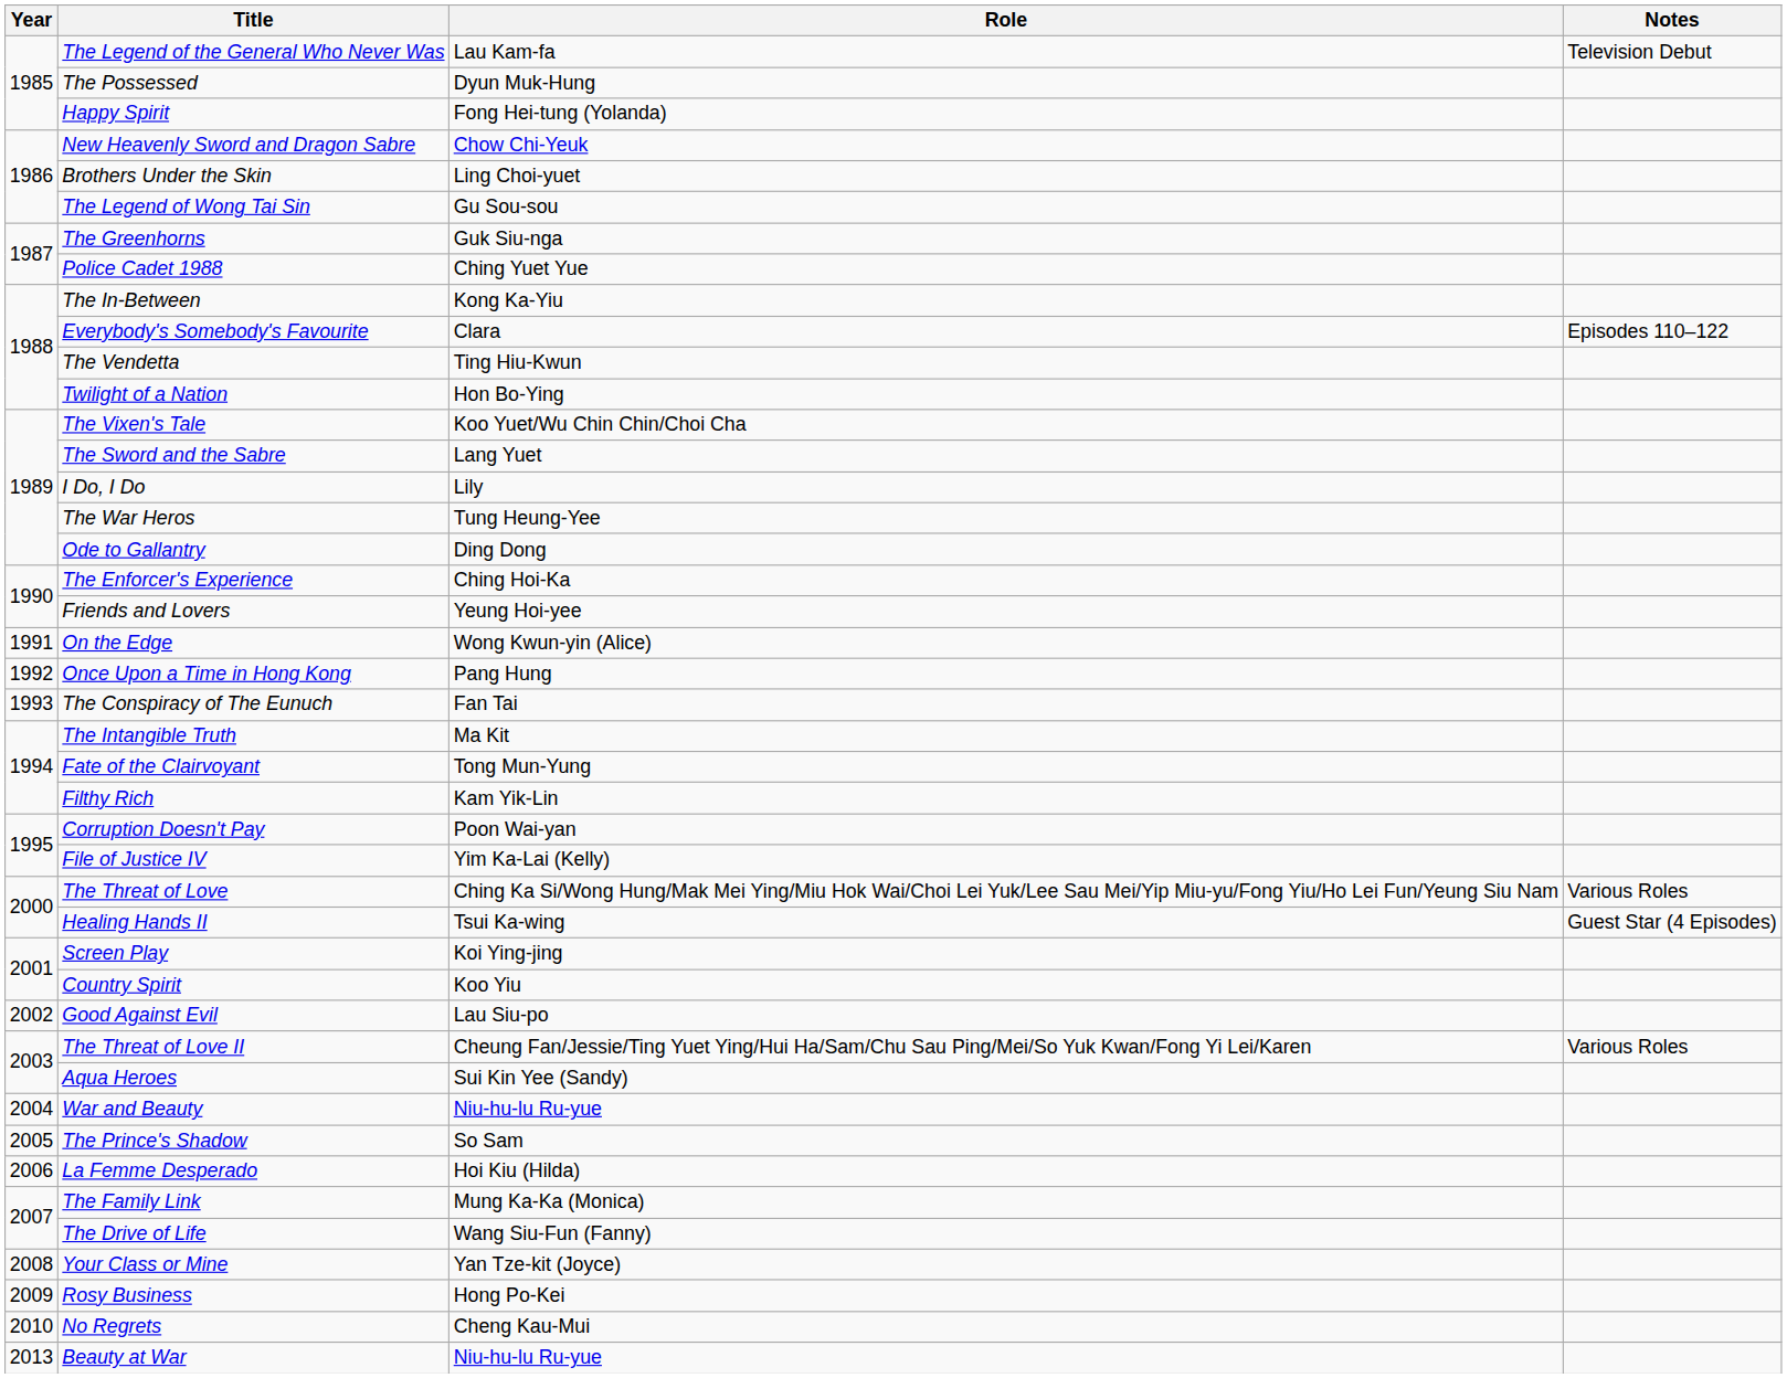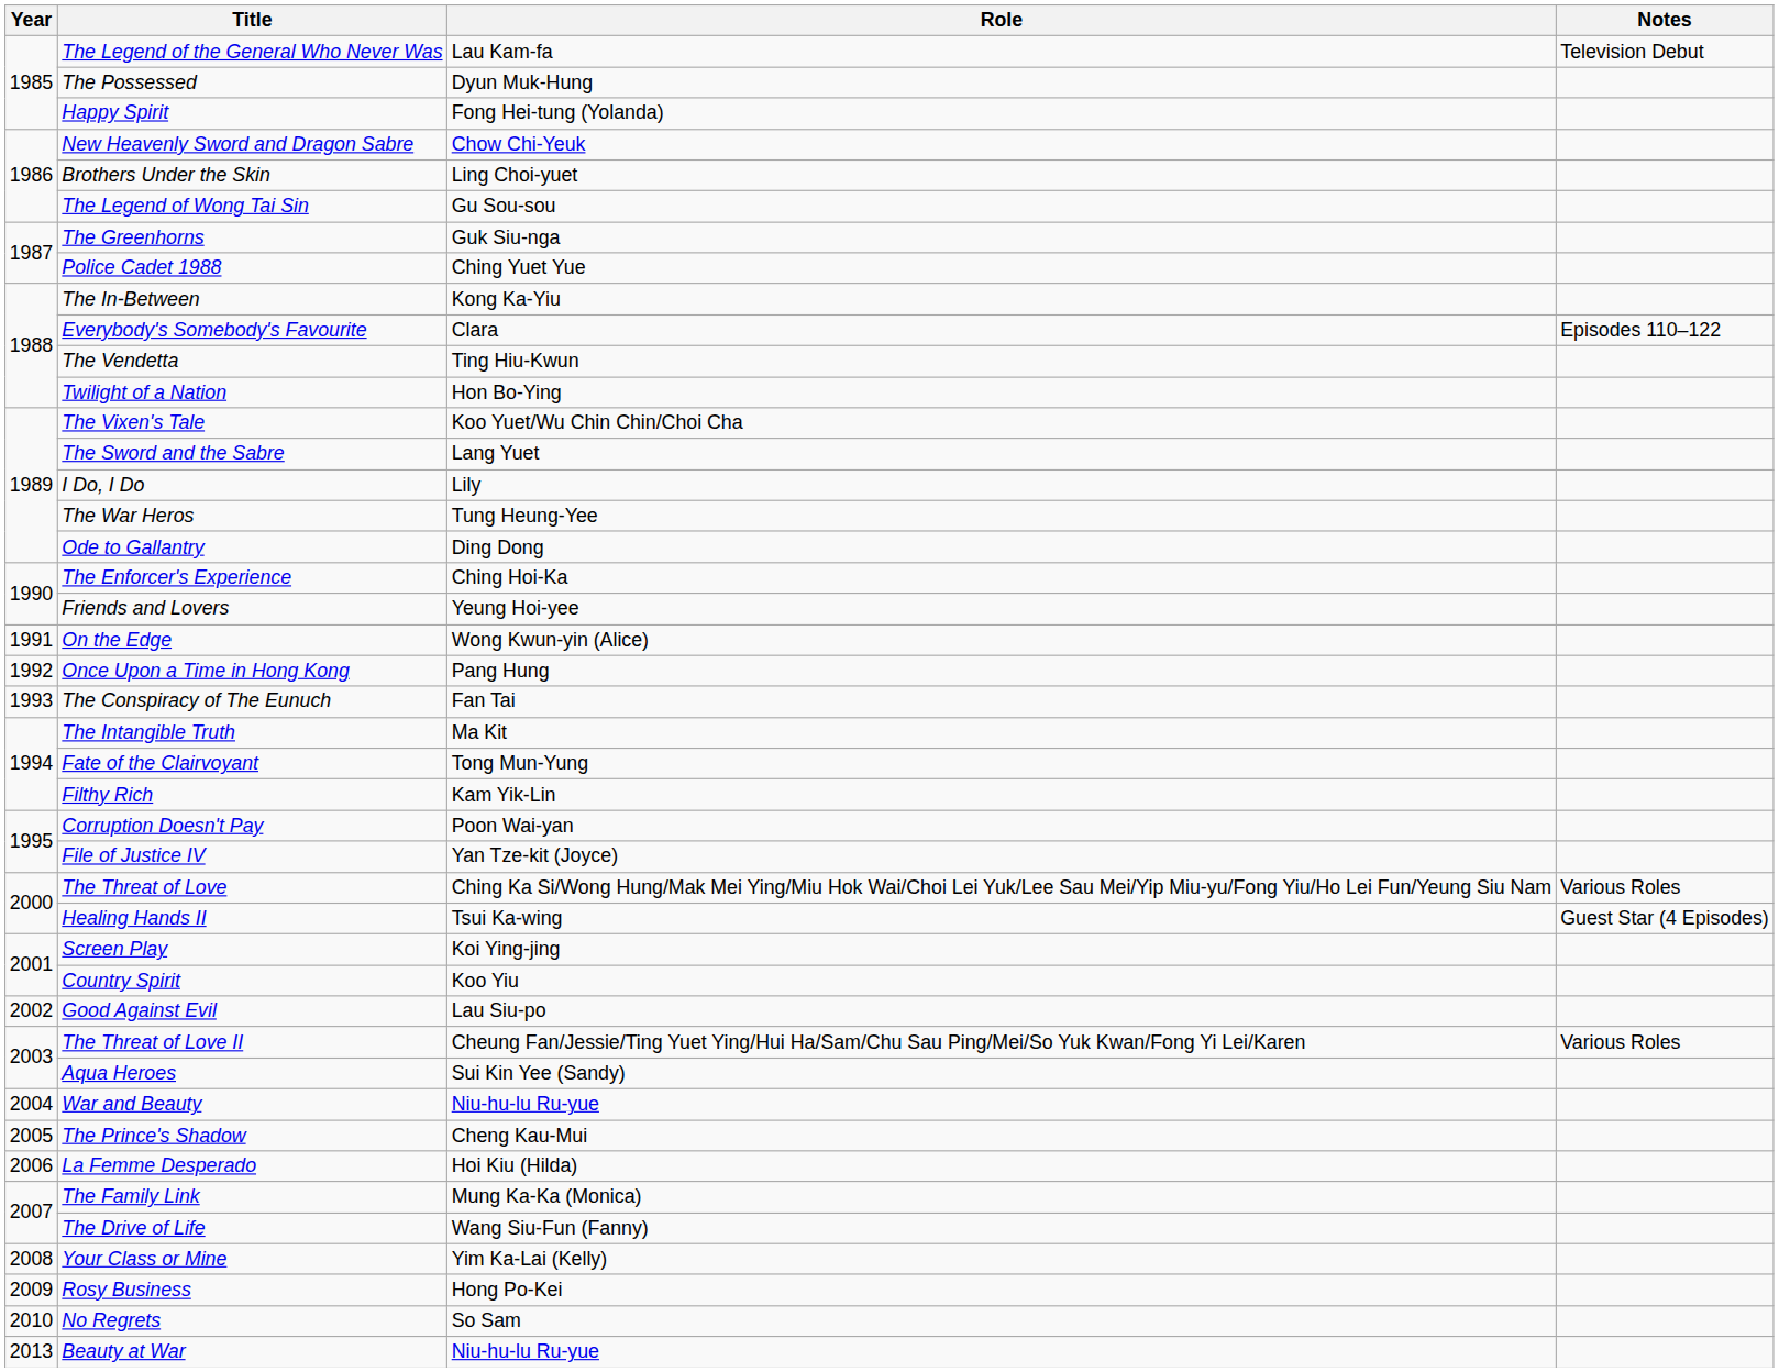 <table class="wikitable sortable">
 <tr>
 <th>Year</th>
 <th>Title</th>
 <th>Role</th>
 <th>Notes</th>
 </tr>
 <tr>
 <td rowspan="3">1985</td>
 <td><em><a href='#'>The Legend of the General Who Never Was</a></em></td>
 <td>Lau Kam-fa</td>
 <td>Television Debut</td>
 </tr>
 <tr>
 <td><em>The Possessed</em></td>
 <td>Dyun Muk-Hung</td>
 <td></td>
 </tr>
 <tr>
 <td><em><a href='#'>Happy Spirit</a></em></td>
 <td>Fong Hei-tung (Yolanda)</td>
 <td></td>
 </tr>
 <tr>
 <td rowspan="3">1986</td>
 <td><em><a href='#'>New Heavenly Sword and Dragon Sabre</a></em></td>
 <td><a href='#'>Chow Chi-Yeuk</a></td>
 <td></td>
 </tr>
 <tr>
 <td><em>Brothers Under the Skin</em></td>
 <td>Ling Choi-yuet</td>
 <td></td>
 </tr>
 <tr>
 <td><em><a href='#'>The Legend of Wong Tai Sin</a></em></td>
 <td>Gu Sou-sou</td>
 <td></td>
 </tr>
 <tr>
 <td rowspan="2">1987</td>
 <td><em><a href='#'>The Greenhorns</a></em></td>
 <td>Guk Siu-nga</td>
 <td></td>
 </tr>
 <tr>
 <td><em><a href='#'>Police Cadet 1988</a></em></td>
 <td>Ching Yuet Yue</td>
 <td></td>
 </tr>
 <tr>
 <td rowspan="4">1988</td>
 <td><em>The In-Between</em></td>
 <td>Kong Ka-Yiu</td>
 <td></td>
 </tr>
 <tr>
 <td><em><a href='#'>Everybody's Somebody's Favourite</a></em></td>
 <td>Clara</td>
 <td>Episodes 110–122</td>
 </tr>
 <tr>
 <td><em>The Vendetta</em></td>
 <td>Ting Hiu-Kwun</td>
 <td></td>
 </tr>
 <tr>
 <td><em><a href='#'>Twilight of a Nation</a></em></td>
 <td>Hon Bo-Ying</td>
 <td></td>
 </tr>
 <tr>
 <td rowspan="5">1989</td>
 <td><em><a href='#'>The Vixen's Tale</a></em></td>
 <td>Koo Yuet/Wu Chin Chin/Choi Cha</td>
 <td></td>
 </tr>
 <tr>
 <td><em><a href='#'>The Sword and the Sabre</a></em></td>
 <td>Lang Yuet</td>
 <td></td>
 </tr>
 <tr>
 <td><em>I Do, I Do</em></td>
 <td>Lily</td>
 <td></td>
 </tr>
 <tr>
 <td><em>The War Heros</em></td>
 <td>Tung Heung-Yee</td>
 <td></td>
 </tr>
 <tr>
 <td><em><a href='#'>Ode to Gallantry</a></em></td>
 <td>Ding Dong</td>
 <td></td>
 </tr>
 <tr>
 <td rowspan="2">1990</td>
 <td><em><a href='#'>The Enforcer's Experience</a></em></td>
 <td>Ching Hoi-Ka</td>
 <td></td>
 </tr>
 <tr>
 <td><em>Friends and Lovers</em></td>
 <td>Yeung Hoi-yee</td>
 <td></td>
 </tr>
 <tr>
 <td>1991</td>
 <td><em><a href='#'>On the Edge</a></em></td>
 <td>Wong Kwun-yin (Alice)</td>
 <td></td>
 </tr>
 <tr>
 <td>1992</td>
 <td><em><a href='#'>Once Upon a Time in Hong Kong</a></em></td>
 <td>Pang Hung</td>
 <td></td>
 </tr>
 <tr>
 <td>1993</td>
 <td><em>The Conspiracy of The Eunuch</em></td>
 <td>Fan Tai</td>
 <td></td>
 </tr>
 <tr>
 <td rowspan="3">1994</td>
 <td><em><a href='#'>The Intangible Truth</a></em></td>
 <td>Ma Kit</td>
 <td></td>
 </tr>
 <tr>
 <td><em><a href='#'>Fate of the Clairvoyant</a></em></td>
 <td>Tong Mun-Yung</td>
 <td></td>
 </tr>
 <tr>
 <td><em><a href='#'>Filthy Rich</a></em></td>
 <td>Kam Yik-Lin</td>
 <td></td>
 </tr>
 <tr>
 <td rowspan="2">1995</td>
 <td><em><a href='#'>Corruption Doesn't Pay</a></em></td>
 <td>Poon Wai-yan</td>
 <td></td>
 </tr>
 <tr>
 <td><em><a href='#'>File of Justice IV</a></em></td>
-<td>Yim Ka-Lai (Kelly)</td>
+<td>Yan Tze-kit (Joyce)</td>
 <td></td>
 </tr>
 <tr>
 <td rowspan="2">2000</td>
 <td><em><a href='#'>The Threat of Love</a></em></td>
 <td>Ching Ka Si/Wong Hung/Mak Mei Ying/Miu Hok Wai/Choi Lei Yuk/Lee Sau Mei/Yip Miu-yu/Fong Yiu/Ho Lei Fun/Yeung Siu Nam</td>
 <td>Various Roles</td>
 </tr>
 <tr>
 <td><em><a href='#'>Healing Hands II</a></em></td>
 <td>Tsui Ka-wing</td>
 <td>Guest Star (4 Episodes)</td>
 </tr>
 <tr>
 <td rowspan="2">2001</td>
 <td><em><a href='#'>Screen Play</a></em></td>
 <td>Koi Ying-jing</td>
 <td></td>
 </tr>
 <tr>
 <td><em><a href='#'>Country Spirit</a></em></td>
 <td>Koo Yiu</td>
 <td></td>
 </tr>
 <tr>
 <td>2002</td>
 <td><em><a href='#'>Good Against Evil</a></em></td>
 <td>Lau Siu-po</td>
 <td></td>
 </tr>
 <tr>
 <td rowspan="2">2003</td>
 <td><em><a href='#'>The Threat of Love II</a></em></td>
 <td>Cheung Fan/Jessie/Ting Yuet Ying/Hui Ha/Sam/Chu Sau Ping/Mei/So Yuk Kwan/Fong Yi Lei/Karen</td>
 <td>Various Roles</td>
 </tr>
 <tr>
 <td><em><a href='#'>Aqua Heroes</a></em></td>
 <td>Sui Kin Yee (Sandy)</td>
 <td></td>
 </tr>
 <tr>
 <td>2004</td>
 <td><em><a href='#'>War and Beauty</a></em></td>
 <td><a href='#'>Niu-hu-lu Ru-yue</a></td>
 <td></td>
 </tr>
 <tr>
 <td>2005</td>
 <td><em><a href='#'>The Prince's Shadow</a></em></td>
-<td>So Sam</td>
+<td>Cheng Kau-Mui</td>
 <td></td>
 </tr>
 <tr>
 <td>2006</td>
 <td><em><a href='#'>La Femme Desperado</a></em></td>
 <td>Hoi Kiu (Hilda)</td>
 <td></td>
 </tr>
 <tr>
 <td rowspan="2">2007</td>
 <td><em><a href='#'>The Family Link</a></em></td>
 <td>Mung Ka-Ka (Monica)</td>
 <td></td>
 </tr>
 <tr>
 <td><em><a href='#'>The Drive of Life</a></em></td>
 <td>Wang Siu-Fun (Fanny)</td>
 <td></td>
 </tr>
 <tr>
 <td>2008</td>
 <td><em><a href='#'>Your Class or Mine</a></em></td>
-<td>Yan Tze-kit (Joyce)</td>
+<td>Yim Ka-Lai (Kelly)</td>
 <td></td>
 </tr>
 <tr>
 <td>2009</td>
 <td><em><a href='#'>Rosy Business</a></em></td>
 <td>Hong Po-Kei</td>
 <td></td>
 </tr>
 <tr>
 <td>2010</td>
 <td><em><a href='#'>No Regrets</a></em></td>
-<td>Cheng Kau-Mui</td>
+<td>So Sam</td>
 <td></td>
 </tr>
 <tr>
 <td>2013</td>
 <td><em><a href='#'>Beauty at War</a></em></td>
 <td><a href='#'>Niu-hu-lu Ru-yue</a></td>
 <td></td>
 </tr>
 </table>
